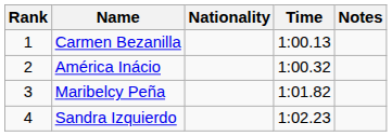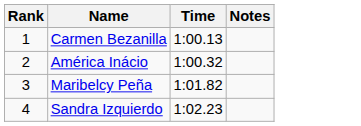 <table class="wikitable sortable" style="text-align:center">
 <tr>
 <th>Rank</th>
 <th>Name</th>
-<th>Nationality</th>
 <th>Time</th>
 <th>Notes</th>
 </tr>
 <tr>
 <td align=center>1</td>
 <td align=left><a href='#'>Carmen Bezanilla</a></td>
-<td align=left></td>
 <td>1:00.13</td>
 <td></td>
 </tr>
 <tr>
 <td align=center>2</td>
 <td align=left><a href='#'>América Inácio</a></td>
-<td align=left></td>
 <td>1:00.32</td>
 <td></td>
 </tr>
 <tr>
 <td align=center>3</td>
 <td align=left><a href='#'>Maribelcy Peña</a></td>
-<td align=left></td>
 <td>1:01.82</td>
 <td></td>
 </tr>
 <tr>
 <td align=center>4</td>
 <td align=left><a href='#'>Sandra Izquierdo</a></td>
-<td align=left></td>
 <td>1:02.23</td>
 <td></td>
 </tr>
 </table>
